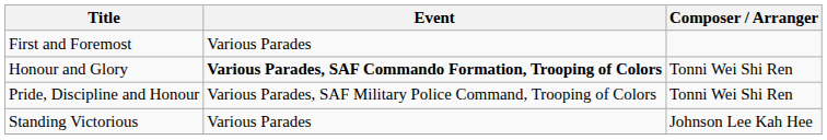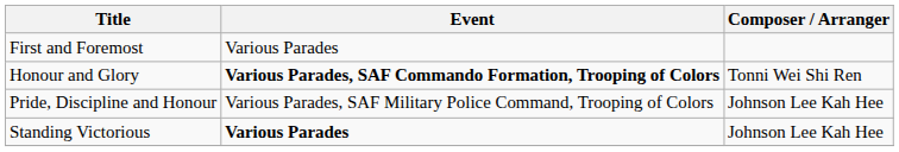 <table class="wikitable">
 <tr>
 <th>Title</th>
 <th>Event</th>
 <th>Composer / Arranger</th>
 </tr>
 <tr>
 <td>First and Foremost</td>
 <td>Various Parades</td>
 <td></td>
 </tr>
 <tr>
 <td>Honour and Glory</td>
 <td><strong>Various Parades, SAF Commando Formation, Trooping of Colors</strong></td>
 <td>Tonni Wei Shi Ren</td>
 </tr>
 <tr>
 <td>Pride, Discipline and Honour</td>
 <td>Various Parades, SAF Military Police Command, Trooping of Colors</td>
-<td>Tonni Wei Shi Ren</td>
+<td>Johnson Lee Kah Hee</td>
 </tr>
 <tr>
 <td>Standing Victorious</td>
-<td>Various Parades</td>
+<td><strong>Various Parades</strong></td>
 <td>Johnson Lee Kah Hee</td>
 </tr>
 <tr>
 </tr>
 </table>
